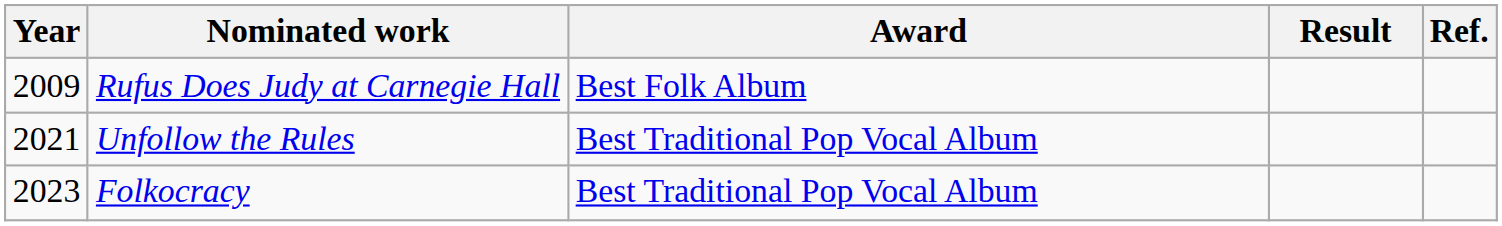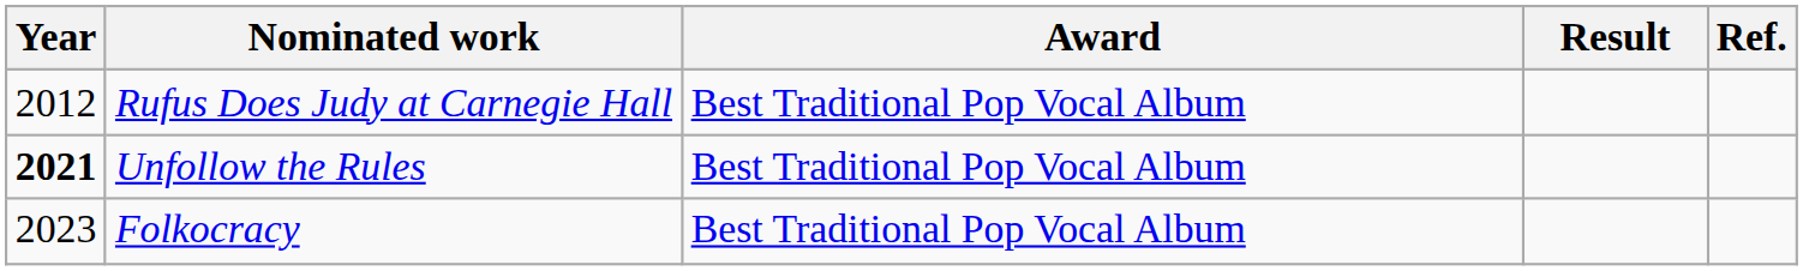 <table class="wikitable">
 <tr>
 <th>Year</th>
 <th width="220">Nominated work</th>
 <th width="325">Award</th>
 <th width="65">Result</th>
 <th>Ref.</th>
 </tr>
 <tr>
-<td align="center">2009</td>
+<td align="center">2012</td>
 <td><em><a href='#'>Rufus Does Judy at Carnegie Hall</a></em></td>
-<td><a href='#'>Best Folk Album</a></td>
+<td><a href='#'>Best Traditional Pop Vocal Album</a></td>
 <td></td>
 <td align="center"></td>
 </tr>
 <tr>
-<td>2021</td>
+<td><strong>2021</strong></td>
 <td><em><a href='#'>Unfollow the Rules</a></em></td>
 <td><a href='#'>Best Traditional Pop Vocal Album</a></td>
 <td></td>
 <td align="center"></td>
 </tr>
 <tr>
 <td>2023</td>
 <td><em><a href='#'>Folkocracy</a></em></td>
 <td><a href='#'>Best Traditional Pop Vocal Album</a></td>
 <td></td>
 <td align="center"></td>
 </tr>
 </table>
